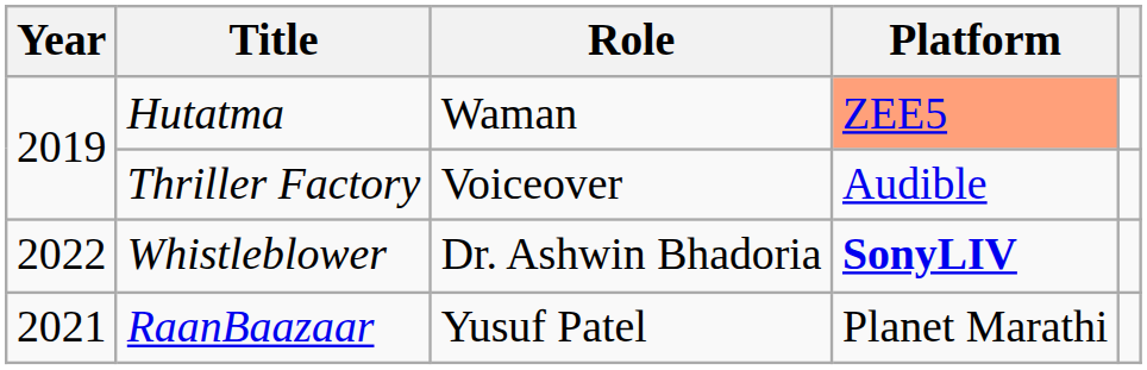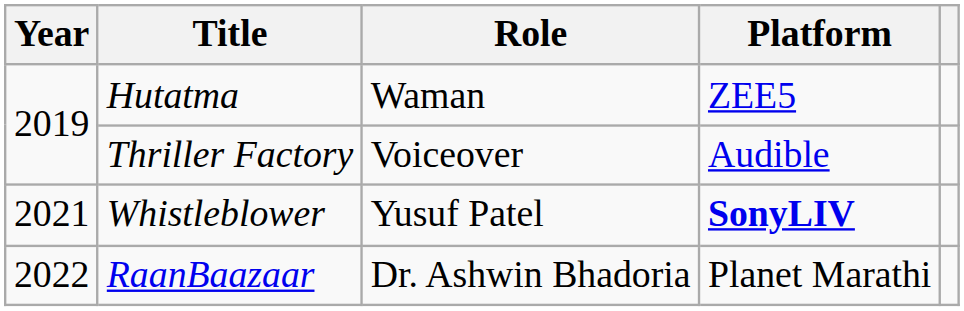 <table class="wikitable">
 <tr>
 <th>Year</th>
 <th>Title</th>
 <th>Role</th>
 <th>Platform</th>
 <th scope="col" class="unsortable" ></th>
 </tr>
 <tr>
 <td rowspan="2">2019</td>
 <td><em>Hutatma</em></td>
 <td>Waman</td>
-<td style="background: lightsalmon;"><a href='#'>ZEE5</a></td>
+<td><a href='#'>ZEE5</a></td>
 <td></td>
 </tr>
 <tr>
 <td><em>Thriller Factory</em></td>
 <td>Voiceover</td>
 <td><a href='#'>Audible</a></td>
 <td></td>
 </tr>
 <tr>
-<td>2022</td>
+<td>2021</td>
 <td><em>Whistleblower</em></td>
-<td>Dr. Ashwin Bhadoria</td>
+<td>Yusuf Patel</td>
 <td><strong><a href='#'>SonyLIV</a></strong></td>
 <td></td>
 </tr>
 <tr>
-<td>2021</td>
+<td>2022</td>
 <td><em><a href='#'>RaanBaazaar</a></em></td>
-<td>Yusuf Patel</td>
+<td>Dr. Ashwin Bhadoria</td>
 <td>Planet Marathi</td>
 <td></td>
 </tr>
 </table>
